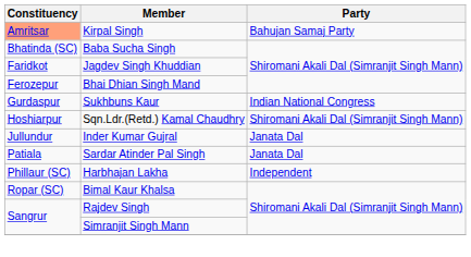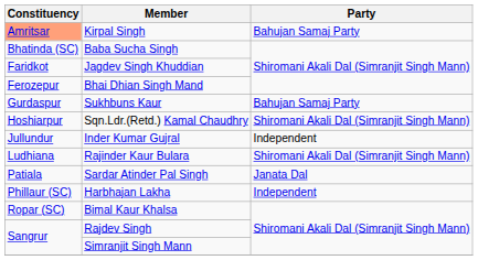 <table class="wikitable sortable">
 <tr>
 <th>Constituency</th>
 <th>Member</th>
 <th>Party</th>
 </tr>
 <tr>
 <td style="background: lightsalmon;"><a href='#'>Amritsar</a></td>
 <td><a href='#'>Kirpal Singh</a></td>
 <td><a href='#'>Bahujan Samaj Party</a></td>
 </tr>
 <tr>
 <td><a href='#'>Bhatinda (SC)</a></td>
 <td><a href='#'>Baba Sucha Singh</a></td>
 <td rowspan="3"><a href='#'>Shiromani Akali Dal (Simranjit Singh Mann)</a></td>
 </tr>
 <tr>
 <td><a href='#'>Faridkot</a></td>
 <td><a href='#'>Jagdev Singh Khuddian</a></td>
 </tr>
 <tr>
 <td><a href='#'>Ferozepur</a></td>
 <td><a href='#'>Bhai Dhian Singh Mand</a></td>
 </tr>
 <tr>
 <td><a href='#'>Gurdaspur</a></td>
 <td><a href='#'>Sukhbuns Kaur</a></td>
-<td><a href='#'>Indian National Congress</a></td>
+<td><a href='#'>Bahujan Samaj Party</a></td>
 </tr>
 <tr>
 <td><a href='#'>Hoshiarpur</a></td>
 <td>Sqn.Ldr.(Retd.) <a href='#'>Kamal Chaudhry</a></td>
 <td><a href='#'>Shiromani Akali Dal (Simranjit Singh Mann)</a></td>
 </tr>
 <tr>
 <td><a href='#'>Jullundur</a></td>
 <td><a href='#'>Inder Kumar Gujral</a></td>
-<td><a href='#'>Janata Dal</a></td>
+<td>Independent</td>
+</tr>
+<tr>
+<td><a href='#'>Ludhiana</a></td>
+<td><a href='#'>Rajinder Kaur Bulara</a></td>
+<td><a href='#'>Shiromani Akali Dal (Simranjit Singh Mann)</a></td>
 </tr>
 <tr>
 <td><a href='#'>Patiala</a></td>
 <td><a href='#'>Sardar Atinder Pal Singh</a></td>
 <td><a href='#'>Janata Dal</a></td>
 </tr>
 <tr>
 <td><a href='#'>Phillaur (SC)</a></td>
 <td><a href='#'>Harbhajan Lakha</a></td>
 <td><a href='#'>Independent</a></td>
 </tr>
 <tr>
 <td><a href='#'>Ropar (SC)</a></td>
 <td><a href='#'>Bimal Kaur Khalsa</a></td>
 <td rowspan="3"><a href='#'>Shiromani Akali Dal (Simranjit Singh Mann)</a></td>
 </tr>
 <tr>
 <td rowspan=2><a href='#'>Sangrur</a></td>
 <td><a href='#'>Rajdev Singh</a></td>
 </tr>
 <tr>
 <td><a href='#'>Simranjit Singh Mann</a></td>
 </tr>
 <tr>
 </tr>
 </table>
